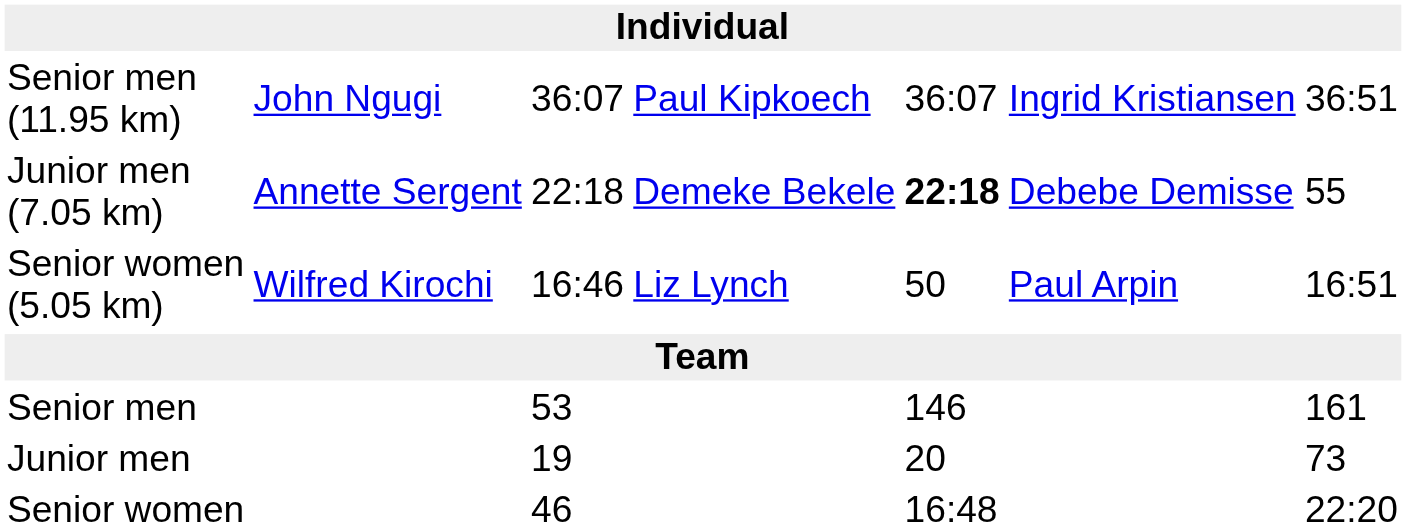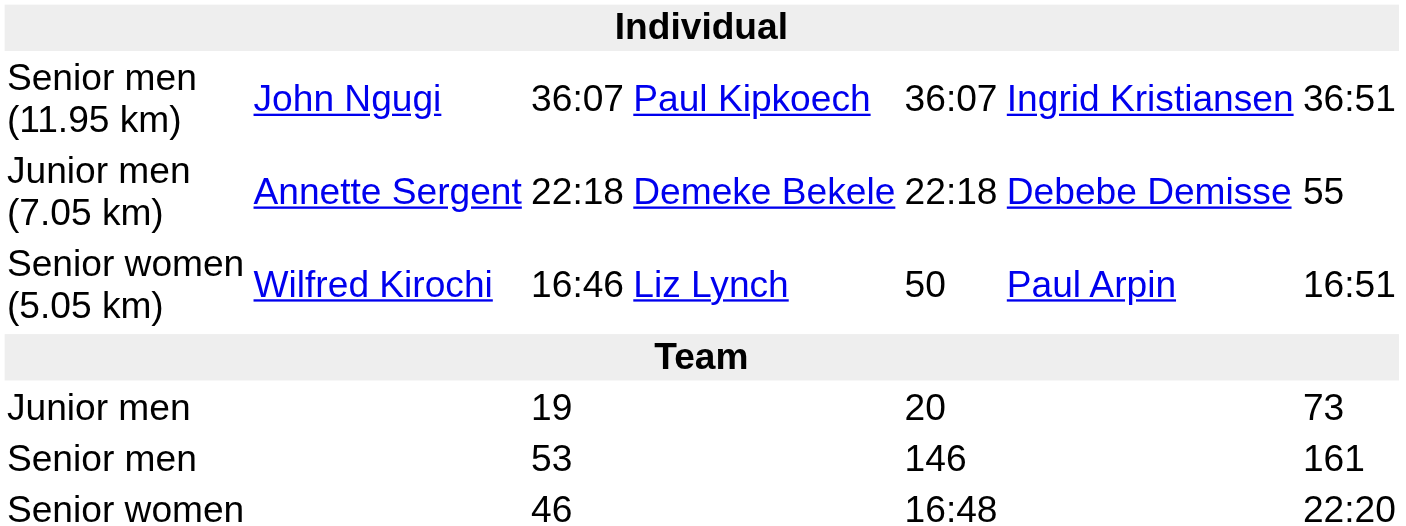 <table>
 <tr>
 <td colspan=7 bgcolor=#eeeeee style=text-align:center;><strong>Individual</strong></td>
 </tr>
 <tr>
 <td>Senior men<br>(11.95 km)</td>
 <td><a href='#'>John Ngugi</a><br></td>
 <td>36:07</td>
 <td><a href='#'>Paul Kipkoech</a><br></td>
 <td>36:07</td>
 <td><a href='#'>Ingrid Kristiansen</a><br></td>
 <td>36:51</td>
 </tr>
 <tr>
 <td>Junior men<br>(7.05 km)</td>
 <td><a href='#'>Annette Sergent</a><br></td>
 <td>22:18</td>
 <td><a href='#'>Demeke Bekele</a><br></td>
-<td><strong>22:18</strong></td>
+<td>22:18</td>
 <td><a href='#'>Debebe Demisse</a><br></td>
 <td>55</td>
 </tr>
 <tr>
 <td>Senior women<br>(5.05 km)</td>
 <td><a href='#'>Wilfred Kirochi</a><br></td>
 <td>16:46</td>
 <td><a href='#'>Liz Lynch</a><br></td>
 <td>50</td>
 <td><a href='#'>Paul Arpin</a><br></td>
 <td>16:51</td>
 </tr>
 <tr>
 <td colspan=7 bgcolor=#eeeeee style=text-align:center;><strong>Team</strong></td>
 </tr>
 <tr>
+<td>Junior men</td>
+<td></td>
+<td>19</td>
+<td></td>
+<td>20</td>
+<td></td>
+<td>73</td>
+</tr>
+<tr>
 <td>Senior men</td>
 <td></td>
 <td>53</td>
 <td></td>
 <td>146</td>
 <td></td>
 <td>161</td>
-</tr>
-<tr>
-<td>Junior men</td>
-<td></td>
-<td>19</td>
-<td></td>
-<td>20</td>
-<td></td>
-<td>73</td>
 </tr>
 <tr>
 <td>Senior women</td>
 <td></td>
 <td>46</td>
 <td></td>
 <td>16:48</td>
 <td></td>
 <td>22:20</td>
 </tr>
 </table>
